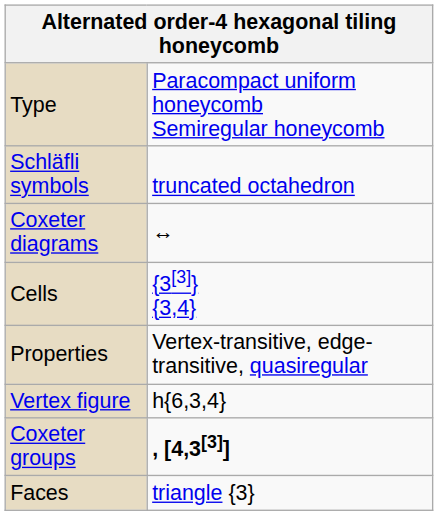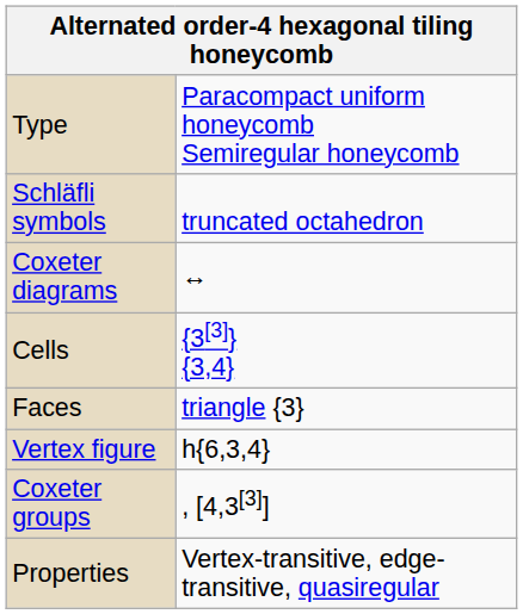 <table class="wikitable" align="right" style="margin-left:10px" width="320">
 <tr>
 <th bgcolor=#e7dcc3 colspan=2>Alternated order-4 hexagonal tiling honeycomb</th>
 </tr>
 <tr>
 <td bgcolor=#e7dcc3>Type</td>
 <td><a href='#'>Paracompact uniform honeycomb</a><br><a href='#'>Semiregular honeycomb</a></td>
 </tr>
 <tr>
 <td bgcolor=#e7dcc3><a href='#'>Schläfli symbols</a></td>
 <td><br><a href='#'>truncated octahedron</a></td>
 </tr>
 <tr>
 <td bgcolor=#e7dcc3><a href='#'>Coxeter diagrams</a></td>
 <td> ↔ </td>
 </tr>
 <tr>
 <td bgcolor=#e7dcc3>Cells</td>
 <td><a href='#'>{3<sup>[3]</sup>}</a> <br><a href='#'>{3,4}</a> </td>
 </tr>
 <tr>
-<td bgcolor=#e7dcc3>Properties</td>
-<td>Vertex-transitive, edge-transitive, <a href='#'>quasiregular</a></td>
+<td bgcolor=#e7dcc3>Faces</td>
+<td><a href='#'>triangle</a> {3}</td>
 </tr>
 <tr>
 <td bgcolor=#e7dcc3><a href='#'>Vertex figure</a></td>
 <td>h{6,3,4}</td>
 </tr>
 <tr>
 <td bgcolor=#e7dcc3><a href='#'>Coxeter groups</a></td>
-<td><strong>, [4,3<sup>[3]</sup>]</strong></td>
+<td>, [4,3<sup>[3]</sup>]</td>
 </tr>
 <tr>
-<td bgcolor=#e7dcc3>Faces</td>
-<td><a href='#'>triangle</a> {3}</td>
+<td bgcolor=#e7dcc3>Properties</td>
+<td>Vertex-transitive, edge-transitive, <a href='#'>quasiregular</a></td>
 </tr>
 </table>
